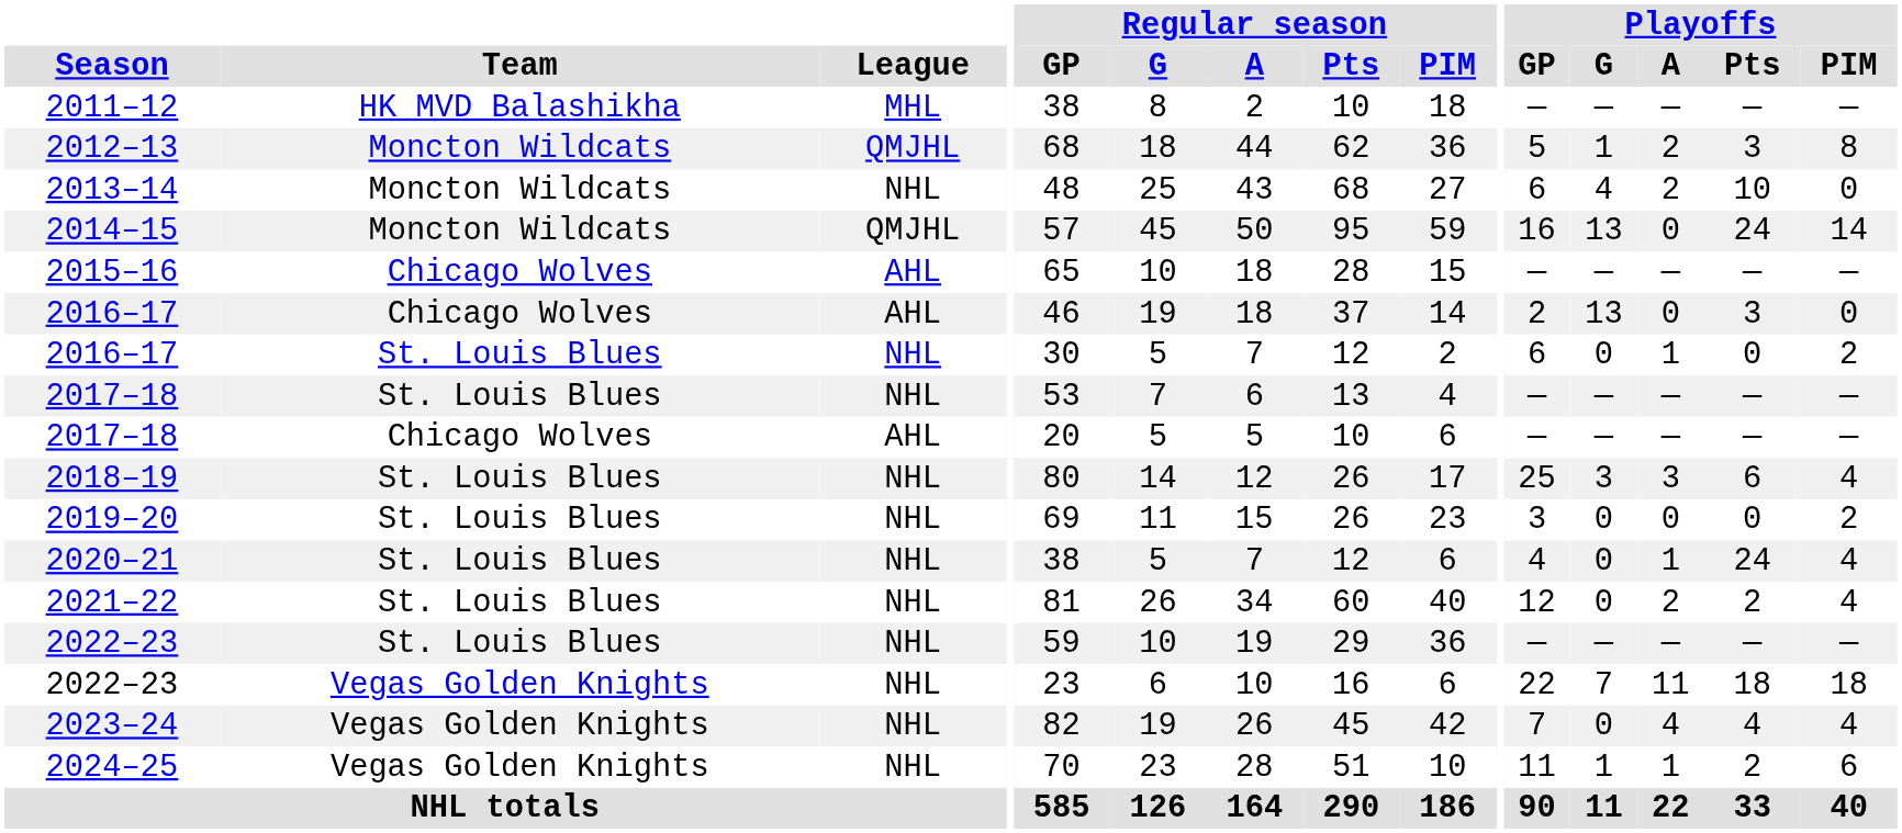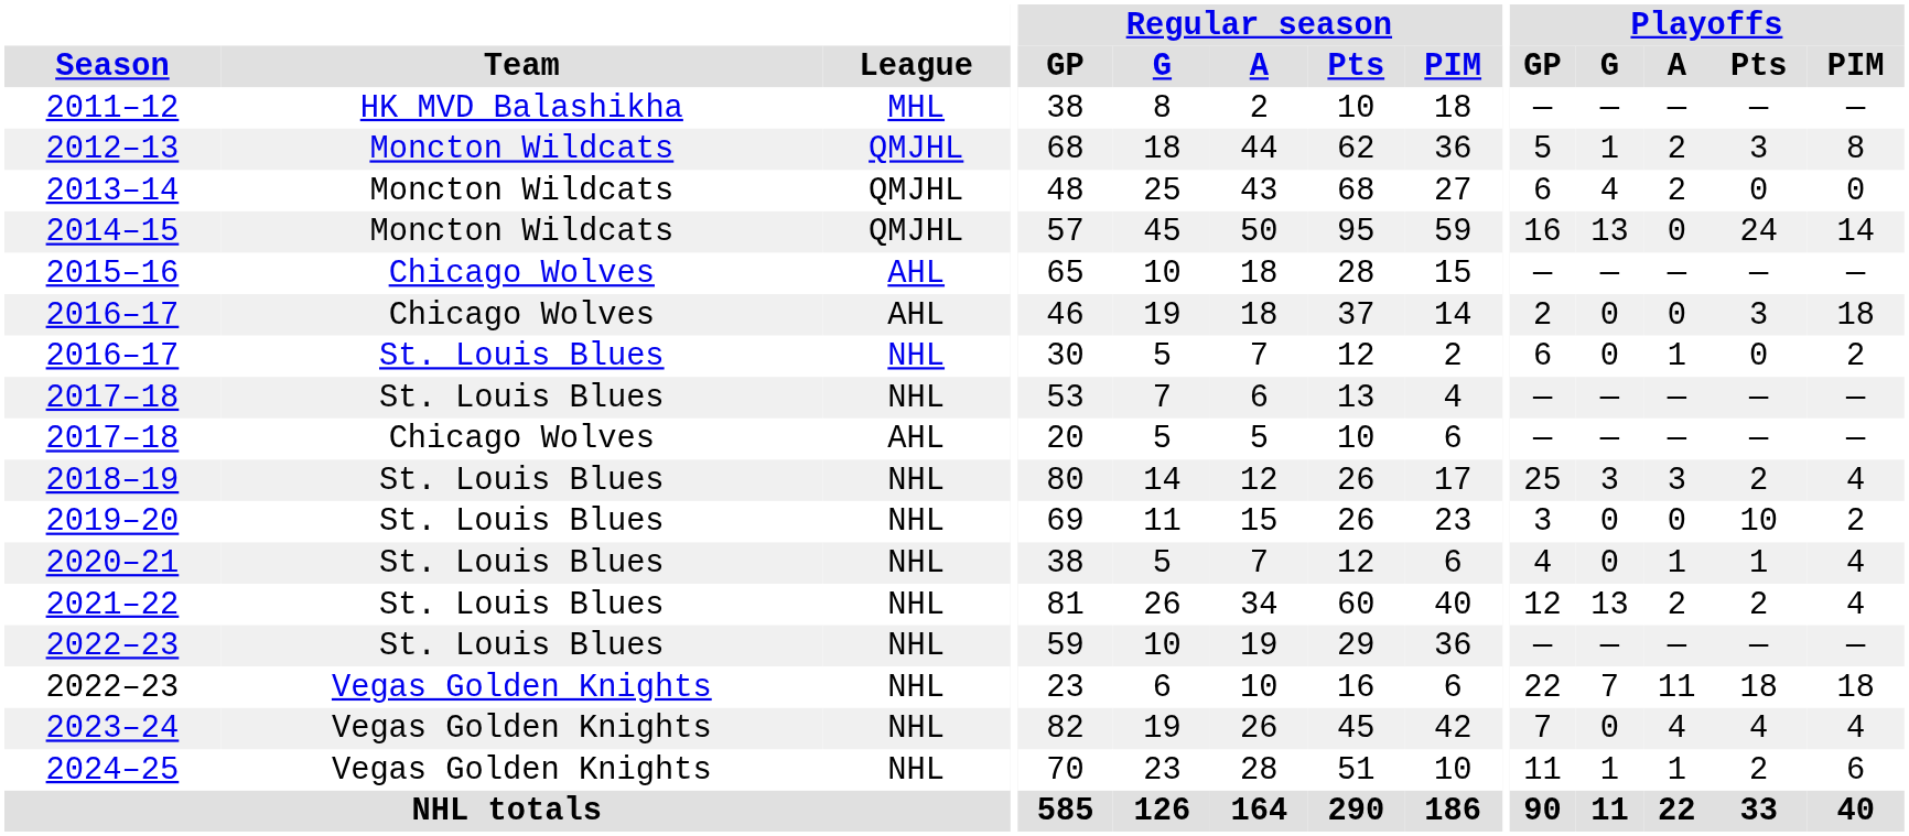 <table border="0" cellpadding="1" cellspacing="0" style="text-align:center; width:60em;">
 <tr bgcolor="#e0e0e0">
 <th colspan="3" bgcolor="#ffffff"></th>
 <th rowspan="99" bgcolor="#ffffff"></th>
 <th colspan="5"><a href='#'>Regular season</a></th>
 <th rowspan="99" bgcolor="#ffffff"></th>
 <th colspan="5"><a href='#'>Playoffs</a></th>
 </tr>
 <tr bgcolor="#e0e0e0">
 <th><a href='#'>Season</a></th>
 <th>Team</th>
 <th>League</th>
 <th>GP</th>
 <th><a href='#'>G</a></th>
 <th><a href='#'>A</a></th>
 <th><a href='#'>Pts</a></th>
 <th><a href='#'>PIM</a></th>
 <th>GP</th>
 <th>G</th>
 <th>A</th>
 <th>Pts</th>
 <th>PIM</th>
 </tr>
 <tr>
 <td><a href='#'>2011–12</a></td>
 <td><a href='#'>HK MVD Balashikha</a></td>
 <td><a href='#'>MHL</a></td>
 <td>38</td>
 <td>8</td>
 <td>2</td>
 <td>10</td>
 <td>18</td>
 <td>—</td>
 <td>—</td>
 <td>—</td>
 <td>—</td>
 <td>—</td>
 </tr>
 <tr bgcolor="#f0f0f0">
 <td><a href='#'>2012–13</a></td>
 <td><a href='#'>Moncton Wildcats</a></td>
 <td><a href='#'>QMJHL</a></td>
 <td>68</td>
 <td>18</td>
 <td>44</td>
 <td>62</td>
 <td>36</td>
 <td>5</td>
 <td>1</td>
 <td>2</td>
 <td>3</td>
 <td>8</td>
 </tr>
 <tr>
 <td><a href='#'>2013–14</a></td>
 <td>Moncton Wildcats</td>
-<td>NHL</td>
+<td>QMJHL</td>
 <td>48</td>
 <td>25</td>
 <td>43</td>
 <td>68</td>
 <td>27</td>
 <td>6</td>
 <td>4</td>
 <td>2</td>
-<td>10</td>
+<td>0</td>
 <td>0</td>
 </tr>
 <tr bgcolor="#f0f0f0">
 <td><a href='#'>2014–15</a></td>
 <td>Moncton Wildcats</td>
 <td>QMJHL</td>
 <td>57</td>
 <td>45</td>
 <td>50</td>
 <td>95</td>
 <td>59</td>
 <td>16</td>
 <td>13</td>
 <td>0</td>
 <td>24</td>
 <td>14</td>
 </tr>
 <tr>
 <td><a href='#'>2015–16</a></td>
 <td><a href='#'>Chicago Wolves</a></td>
 <td><a href='#'>AHL</a></td>
 <td>65</td>
 <td>10</td>
 <td>18</td>
 <td>28</td>
 <td>15</td>
 <td>—</td>
 <td>—</td>
 <td>—</td>
 <td>—</td>
 <td>—</td>
 </tr>
 <tr bgcolor="#f0f0f0">
 <td><a href='#'>2016–17</a></td>
 <td>Chicago Wolves</td>
 <td>AHL</td>
 <td>46</td>
 <td>19</td>
 <td>18</td>
 <td>37</td>
 <td>14</td>
 <td>2</td>
-<td>13</td>
+<td>0</td>
 <td>0</td>
 <td>3</td>
-<td>0</td>
+<td>18</td>
 </tr>
 <tr>
 <td><a href='#'>2016–17</a></td>
 <td><a href='#'>St. Louis Blues</a></td>
 <td><a href='#'>NHL</a></td>
 <td>30</td>
 <td>5</td>
 <td>7</td>
 <td>12</td>
 <td>2</td>
 <td>6</td>
 <td>0</td>
 <td>1</td>
 <td>0</td>
 <td>2</td>
 </tr>
 <tr bgcolor="#f0f0f0">
 <td><a href='#'>2017–18</a></td>
 <td>St. Louis Blues</td>
 <td>NHL</td>
 <td>53</td>
 <td>7</td>
 <td>6</td>
 <td>13</td>
 <td>4</td>
 <td>—</td>
 <td>—</td>
 <td>—</td>
 <td>—</td>
 <td>—</td>
 </tr>
 <tr>
 <td><a href='#'>2017–18</a></td>
 <td>Chicago Wolves</td>
 <td>AHL</td>
 <td>20</td>
 <td>5</td>
 <td>5</td>
 <td>10</td>
 <td>6</td>
 <td>—</td>
 <td>—</td>
 <td>—</td>
 <td>—</td>
 <td>—</td>
 </tr>
 <tr bgcolor="#f0f0f0">
 <td><a href='#'>2018–19</a></td>
 <td>St. Louis Blues</td>
 <td>NHL</td>
 <td>80</td>
 <td>14</td>
 <td>12</td>
 <td>26</td>
 <td>17</td>
 <td>25</td>
 <td>3</td>
 <td>3</td>
-<td>6</td>
+<td>2</td>
 <td>4</td>
 </tr>
 <tr>
 <td><a href='#'>2019–20</a></td>
 <td>St. Louis Blues</td>
 <td>NHL</td>
 <td>69</td>
 <td>11</td>
 <td>15</td>
 <td>26</td>
 <td>23</td>
 <td>3</td>
 <td>0</td>
 <td>0</td>
-<td>0</td>
+<td>10</td>
 <td>2</td>
 </tr>
 <tr bgcolor="#f0f0f0">
 <td><a href='#'>2020–21</a></td>
 <td>St. Louis Blues</td>
 <td>NHL</td>
 <td>38</td>
 <td>5</td>
 <td>7</td>
 <td>12</td>
 <td>6</td>
 <td>4</td>
 <td>0</td>
 <td>1</td>
-<td>24</td>
+<td>1</td>
 <td>4</td>
 </tr>
 <tr>
 <td><a href='#'>2021–22</a></td>
 <td>St. Louis Blues</td>
 <td>NHL</td>
 <td>81</td>
 <td>26</td>
 <td>34</td>
 <td>60</td>
 <td>40</td>
 <td>12</td>
-<td>0</td>
+<td>13</td>
 <td>2</td>
 <td>2</td>
 <td>4</td>
 </tr>
 <tr bgcolor="#f0f0f0">
 <td><a href='#'>2022–23</a></td>
 <td>St. Louis Blues</td>
 <td>NHL</td>
 <td>59</td>
 <td>10</td>
 <td>19</td>
 <td>29</td>
 <td>36</td>
 <td>—</td>
 <td>—</td>
 <td>—</td>
 <td>—</td>
 <td>—</td>
 </tr>
 <tr>
 <td>2022–23</td>
 <td><a href='#'>Vegas Golden Knights</a></td>
 <td>NHL</td>
 <td>23</td>
 <td>6</td>
 <td>10</td>
 <td>16</td>
 <td>6</td>
 <td>22</td>
 <td>7</td>
 <td>11</td>
 <td>18</td>
 <td>18</td>
 </tr>
 <tr bgcolor="#f0f0f0">
 <td><a href='#'>2023–24</a></td>
 <td>Vegas Golden Knights</td>
 <td>NHL</td>
 <td>82</td>
 <td>19</td>
 <td>26</td>
 <td>45</td>
 <td>42</td>
 <td>7</td>
 <td>0</td>
 <td>4</td>
 <td>4</td>
 <td>4</td>
 </tr>
 <tr>
 <td><a href='#'>2024–25</a></td>
 <td>Vegas Golden Knights</td>
 <td>NHL</td>
 <td>70</td>
 <td>23</td>
 <td>28</td>
 <td>51</td>
 <td>10</td>
 <td>11</td>
 <td>1</td>
 <td>1</td>
 <td>2</td>
 <td>6</td>
 </tr>
 <tr bgcolor="#e0e0e0">
 <th colspan="3">NHL totals</th>
 <th>585</th>
 <th>126</th>
 <th>164</th>
 <th>290</th>
 <th>186</th>
 <th>90</th>
 <th>11</th>
 <th>22</th>
 <th>33</th>
 <th>40</th>
 </tr>
 </table>
